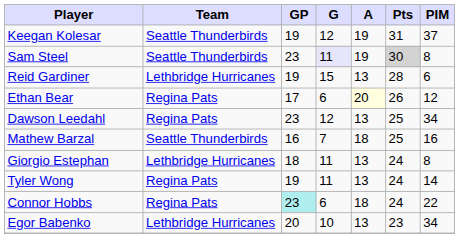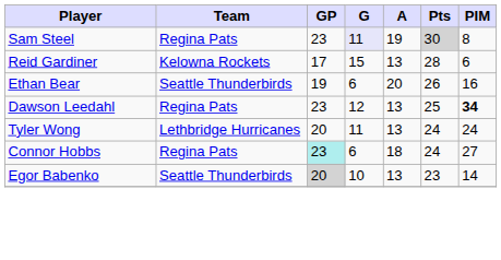 <table class="wikitable">
 <tr>
 <th style="background:#ddf; width:30%;">Player</th>
 <th style="background:#ddf; width:30%;">Team</th>
 <th style="background:#ddf; width:7.5%;">GP</th>
 <th style="background:#ddf; width:7.5%;">G</th>
 <th style="background:#ddf; width:7.5%;">A</th>
 <th style="background:#ddf; width:7.5%;">Pts</th>
 <th style="background:#ddf; width:7.5%;">PIM</th>
 </tr>
 <tr>
-<td><a href='#'>Keegan Kolesar</a></td>
-<td><a href='#'>Seattle Thunderbirds</a></td>
-<td>19</td>
-<td>12</td>
-<td>19</td>
-<td>31</td>
-<td>37</td>
-</tr>
-<tr>
 <td><a href='#'>Sam Steel</a></td>
-<td><a href='#'>Seattle Thunderbirds</a></td>
+<td><a href='#'>Regina Pats</a></td>
 <td>23</td>
 <td style="background: lavender;">11</td>
 <td>19</td>
 <td style="background: lightgrey;">30</td>
 <td>8</td>
 </tr>
 <tr>
 <td><a href='#'>Reid Gardiner</a></td>
-<td><a href='#'>Lethbridge Hurricanes</a></td>
-<td>19</td>
+<td><a href='#'>Kelowna Rockets</a></td>
+<td>17</td>
 <td>15</td>
 <td>13</td>
 <td>28</td>
 <td>6</td>
 </tr>
 <tr>
 <td><a href='#'>Ethan Bear</a></td>
-<td><a href='#'>Regina Pats</a></td>
-<td>17</td>
+<td><a href='#'>Seattle Thunderbirds</a></td>
+<td>19</td>
 <td>6</td>
-<td style="background: lightyellow;">20</td>
+<td>20</td>
 <td>26</td>
-<td>12</td>
+<td>16</td>
 </tr>
 <tr>
 <td><a href='#'>Dawson Leedahl</a></td>
 <td><a href='#'>Regina Pats</a></td>
 <td>23</td>
 <td>12</td>
 <td>13</td>
 <td>25</td>
-<td>34</td>
+<td><strong>34</strong></td>
 </tr>
 <tr>
-<td><a href='#'>Mathew Barzal</a></td>
-<td><a href='#'>Seattle Thunderbirds</a></td>
-<td>16</td>
-<td>7</td>
-<td>18</td>
-<td>25</td>
-<td>16</td>
-</tr>
-<tr>
-<td><a href='#'>Giorgio Estephan</a></td>
+<td><a href='#'>Tyler Wong</a></td>
 <td><a href='#'>Lethbridge Hurricanes</a></td>
-<td>18</td>
+<td>20</td>
 <td>11</td>
 <td>13</td>
 <td>24</td>
-<td>8</td>
-</tr>
-<tr>
-<td><a href='#'>Tyler Wong</a></td>
-<td><a href='#'>Regina Pats</a></td>
-<td>19</td>
-<td>11</td>
-<td>13</td>
 <td>24</td>
-<td>14</td>
 </tr>
 <tr>
 <td><a href='#'>Connor Hobbs</a></td>
 <td><a href='#'>Regina Pats</a></td>
 <td style="background: paleturquoise;">23</td>
 <td>6</td>
 <td>18</td>
 <td>24</td>
-<td>22</td>
+<td>27</td>
 </tr>
 <tr>
 <td><a href='#'>Egor Babenko</a></td>
-<td><a href='#'>Lethbridge Hurricanes</a></td>
-<td>20</td>
+<td><a href='#'>Seattle Thunderbirds</a></td>
+<td style="background: lightgrey;">20</td>
 <td>10</td>
 <td>13</td>
 <td>23</td>
-<td>34</td>
+<td>14</td>
 </tr>
 <tr>
 </tr>
 </table>
